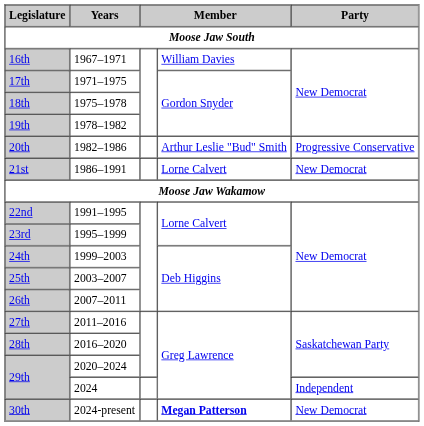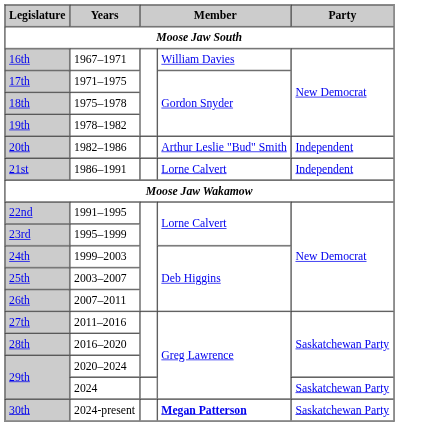 <table border=1 cellpadding=5 cellspacing=0>
 <tr bgcolor="CCCCCC">
 <th>Legislature</th>
 <th>Years</th>
 <th colspan="2">Member</th>
 <th>Party</th>
 </tr>
 <tr>
 <td colspan="5" align="center"><strong><em>Moose Jaw South</em></strong></td>
 </tr>
 <tr>
 <td bgcolor="CCCCCC"><a href='#'>16th</a></td>
 <td>1967–1971</td>
 <td rowspan="4" >   </td>
 <td><a href='#'>William Davies</a></td>
 <td rowspan="4"><a href='#'>New Democrat</a></td>
 </tr>
 <tr>
 <td bgcolor="CCCCCC"><a href='#'>17th</a></td>
 <td>1971–1975</td>
 <td rowspan="3"><a href='#'>Gordon Snyder</a></td>
 </tr>
 <tr>
 <td bgcolor="CCCCCC"><a href='#'>18th</a></td>
 <td>1975–1978</td>
 </tr>
 <tr>
 <td bgcolor="CCCCCC"><a href='#'>19th</a></td>
 <td>1978–1982</td>
 </tr>
 <tr>
 <td bgcolor="CCCCCC"><a href='#'>20th</a></td>
 <td>1982–1986</td>
 <td>   </td>
 <td><a href='#'>Arthur Leslie "Bud" Smith</a></td>
-<td><a href='#'>Progressive Conservative</a></td>
+<td><a href='#'>Independent</a></td>
 </tr>
 <tr>
 <td bgcolor="CCCCCC"><a href='#'>21st</a></td>
 <td>1986–1991</td>
 <td>   </td>
 <td><a href='#'>Lorne Calvert</a></td>
-<td><a href='#'>New Democrat</a></td>
+<td><a href='#'>Independent</a></td>
 </tr>
 <tr>
 <td colspan="5" align="center"><strong><em>Moose Jaw Wakamow</em></strong></td>
 </tr>
 <tr>
 <td bgcolor="CCCCCC"><a href='#'>22nd</a></td>
 <td>1991–1995</td>
 <td rowspan="5" >   </td>
 <td rowspan="2"><a href='#'>Lorne Calvert</a></td>
 <td rowspan="5"><a href='#'>New Democrat</a></td>
 </tr>
 <tr>
 <td bgcolor="CCCCCC"><a href='#'>23rd</a></td>
 <td>1995–1999</td>
 </tr>
 <tr>
 <td bgcolor="CCCCCC"><a href='#'>24th</a></td>
 <td>1999–2003</td>
 <td rowspan="3"><a href='#'>Deb Higgins</a></td>
 </tr>
 <tr>
 <td bgcolor="CCCCCC"><a href='#'>25th</a></td>
 <td>2003–2007</td>
 </tr>
 <tr>
 <td bgcolor="CCCCCC"><a href='#'>26th</a></td>
 <td>2007–2011</td>
 </tr>
 <tr>
 <td bgcolor="CCCCCC"><a href='#'>27th</a></td>
 <td>2011–2016</td>
 <td rowspan="3" >   </td>
 <td rowspan="4"><a href='#'>Greg Lawrence</a></td>
 <td rowspan="3"><a href='#'>Saskatchewan Party</a></td>
 </tr>
 <tr>
 <td bgcolor="CCCCCC"><a href='#'>28th</a></td>
 <td>2016–2020</td>
 </tr>
 <tr>
 <td rowspan="2" bgcolor="CCCCCC"><a href='#'>29th</a></td>
 <td>2020–2024</td>
 </tr>
 <tr>
 <td>2024</td>
 <td>   </td>
-<td><a href='#'>Independent</a></td>
+<td><a href='#'>Saskatchewan Party</a></td>
 </tr>
 <tr>
 <td bgcolor="CCCCCC"><a href='#'>30th</a></td>
 <td>2024-present</td>
 <td>   </td>
 <td><strong><a href='#'>Megan Patterson</a></strong></td>
-<td><a href='#'>New Democrat</a></td>
+<td><a href='#'>Saskatchewan Party</a></td>
 </tr>
 </table>
